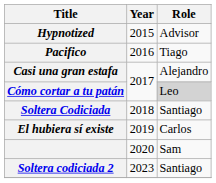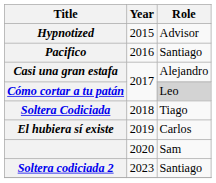 <table class="wikitable plainrowheaders" style="margin-right: 0;">
 <tr>
 <th scope="col">Title</th>
 <th scope="col">Year</th>
 <th scope="col">Role</th>
 </tr>
 <tr>
 <th scope="row"><em>Hypnotized</em></th>
 <td>2015</td>
 <td>Advisor</td>
 </tr>
 <tr>
 <th scope="row"><em>Pacifico</em></th>
 <td>2016</td>
-<td>Tiago</td>
+<td>Santiago</td>
 </tr>
 <tr>
 <th scope="row"><em>Casi una gran estafa</em></th>
 <td rowspan="2">2017</td>
 <td>Alejandro</td>
 </tr>
 <tr>
 <th scope="row"><em><a href='#'>Cómo cortar a tu patán</a></em></th>
 <td style="background: lightgrey;">Leo</td>
 </tr>
 <tr>
 <th scope="row"><em><a href='#'>Soltera Codiciada</a></em></th>
 <td>2018</td>
-<td>Santiago</td>
+<td>Tiago</td>
 </tr>
 <tr>
 <th scope="row"><em>El hubiera sí existe</em></th>
 <td>2019</td>
 <td>Carlos</td>
 </tr>
 <tr>
 <th scope="row"><em></em></th>
 <td>2020</td>
 <td>Sam</td>
 </tr>
 <tr>
 <th scope="row"><em><a href='#'>Soltera codiciada 2</a></em></th>
 <td>2023</td>
 <td>Santiago</td>
 </tr>
 <tr>
 </tr>
 </table>
